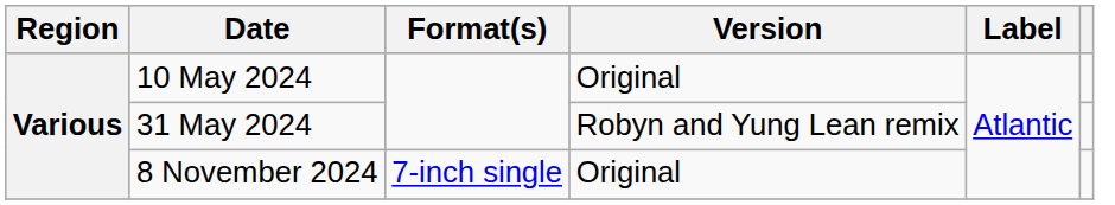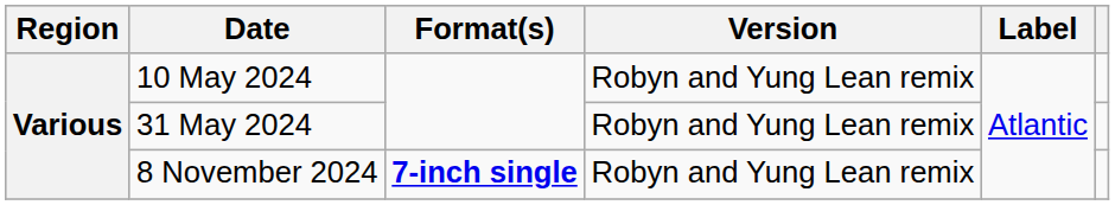 <table class="wikitable plainrowheaders">
 <tr>
 <th scope="col">Region</th>
 <th scope="col">Date</th>
 <th scope="col">Format(s)</th>
 <th scope="col">Version</th>
 <th scope="col">Label</th>
 <th scope="col"></th>
 </tr>
 <tr>
 <th scope="row" rowspan="3">Various</th>
 <td>10 May 2024</td>
 <td rowspan="2"></td>
-<td>Original</td>
+<td>Robyn and Yung Lean remix</td>
 <td rowspan="3"><a href='#'>Atlantic</a></td>
 <td></td>
 </tr>
 <tr>
 <td>31 May 2024</td>
 <td>Robyn and Yung Lean remix</td>
 <td></td>
 </tr>
 <tr>
 <td>8 November 2024</td>
-<td><a href='#'>7-inch single</a></td>
-<td>Original</td>
+<td><strong><a href='#'>7-inch single</a></strong></td>
+<td>Robyn and Yung Lean remix</td>
 <td></td>
 </tr>
 </table>
